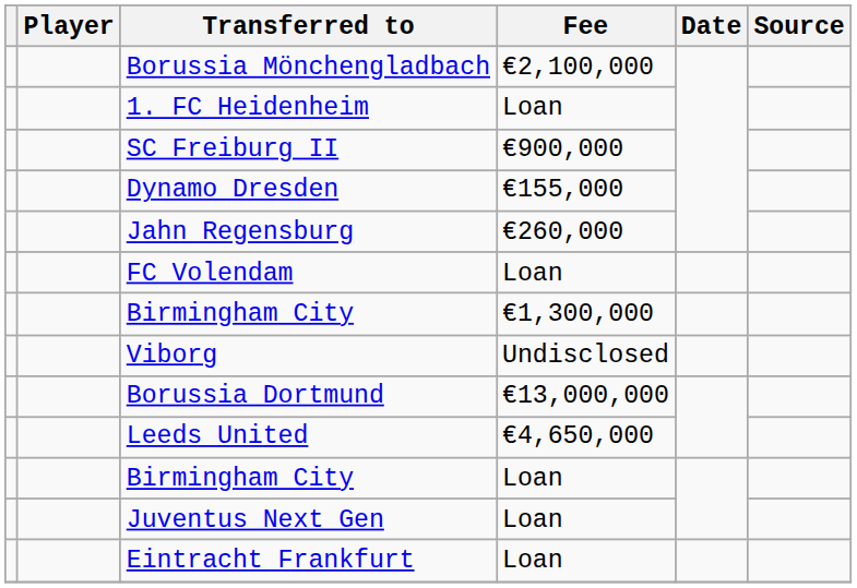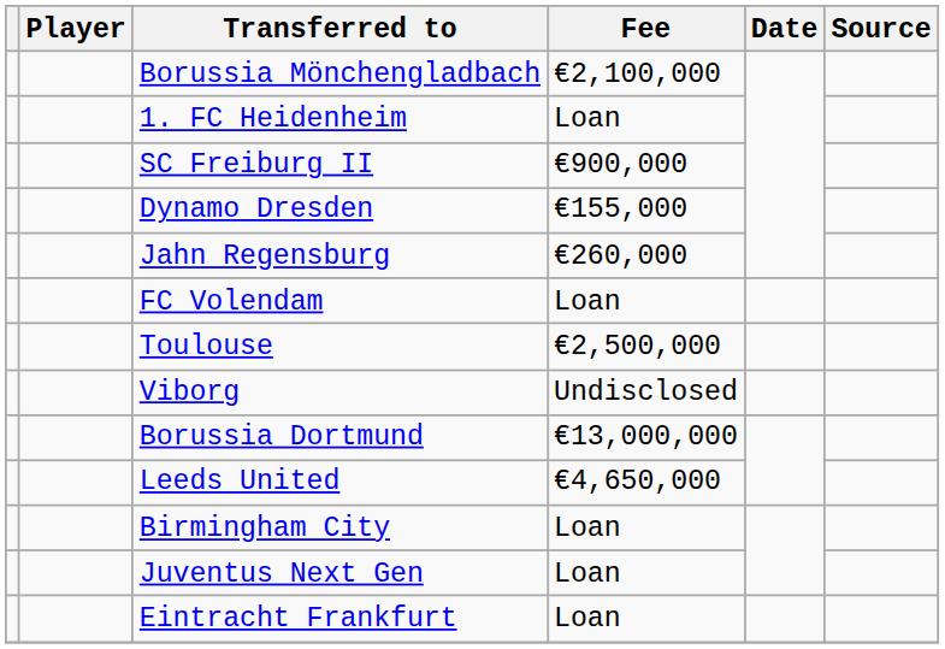 <table class="wikitable plainrowheaders sortable">
 <tr>
 <th></th>
 <th scope="col">Player</th>
 <th>Transferred to</th>
 <th style="width: 65px;">Fee</th>
 <th scope="col">Date</th>
 <th scope="col">Source</th>
 </tr>
 <tr>
 <td align="center"></td>
 <td></td>
 <td> <a href='#'>Borussia Mönchengladbach</a></td>
 <td>€2,100,000</td>
 <td rowspan=5></td>
 <td></td>
 </tr>
 <tr>
 <td align="center"></td>
 <td></td>
 <td> <a href='#'>1. FC Heidenheim</a></td>
 <td>Loan</td>
 <td></td>
 </tr>
 <tr>
 <td align=center></td>
 <td></td>
 <td> <a href='#'>SC Freiburg II</a></td>
 <td>€900,000</td>
 <td></td>
 </tr>
 <tr>
 <td align="center"></td>
 <td></td>
 <td> <a href='#'>Dynamo Dresden</a></td>
 <td>€155,000</td>
 <td></td>
 </tr>
 <tr>
 <td align="center"></td>
 <td></td>
 <td> <a href='#'>Jahn Regensburg</a></td>
 <td>€260,000</td>
 <td></td>
 </tr>
 <tr>
 <td align=center></td>
 <td></td>
 <td> <a href='#'>FC Volendam</a></td>
 <td>Loan</td>
 <td></td>
 <td></td>
 </tr>
 <tr>
 <td align=center></td>
 <td></td>
-<td> <a href='#'>Birmingham City</a></td>
-<td>€1,300,000</td>
+<td> <a href='#'>Toulouse</a></td>
+<td>€2,500,000</td>
 <td></td>
 <td></td>
 </tr>
 <tr>
 <td align=center></td>
 <td></td>
 <td> <a href='#'>Viborg</a></td>
 <td>Undisclosed</td>
 <td></td>
 <td></td>
 </tr>
 <tr>
 <td align=center></td>
 <td></td>
 <td> <a href='#'>Borussia Dortmund</a></td>
 <td>€13,000,000</td>
 <td rowspan=2></td>
 <td></td>
 </tr>
 <tr>
 <td align=center></td>
 <td></td>
 <td> <a href='#'>Leeds United</a></td>
 <td>€4,650,000</td>
 <td></td>
 </tr>
 <tr>
 <td align=center></td>
 <td></td>
 <td> <a href='#'>Birmingham City</a></td>
 <td>Loan</td>
 <td rowspan=2></td>
 <td></td>
 </tr>
 <tr>
 <td align=center></td>
 <td></td>
 <td> <a href='#'>Juventus Next Gen</a></td>
 <td>Loan</td>
 <td></td>
 </tr>
 <tr>
 <td align=center></td>
 <td></td>
 <td> <a href='#'>Eintracht Frankfurt</a></td>
 <td>Loan</td>
 <td></td>
 <td></td>
 </tr>
 <tr>
 </tr>
 </table>
